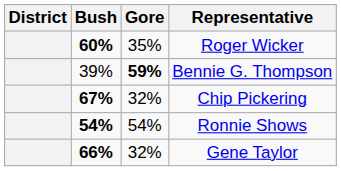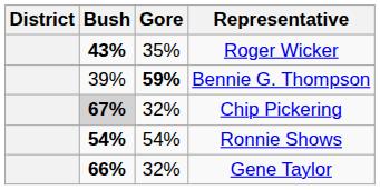 <table class="wikitable sortable">
 <tr>
 <th>District</th>
 <th>Bush</th>
 <th>Gore</th>
 <th class="unsortable">Representative</th>
 </tr>
 <tr align=center>
 <th></th>
-<td><strong>60%</strong></td>
+<td><strong>43%</strong></td>
 <td>35%</td>
 <td><a href='#'>Roger Wicker</a></td>
 </tr>
 <tr align=center>
 <th></th>
 <td>39%</td>
 <td><strong>59%</strong></td>
 <td><a href='#'>Bennie G. Thompson</a></td>
 </tr>
 <tr align=center>
 <th></th>
-<td><strong>67%</strong></td>
+<td style="background: lightgrey;"><strong>67%</strong></td>
 <td>32%</td>
 <td><a href='#'>Chip Pickering</a></td>
 </tr>
 <tr align=center>
 <th></th>
 <td><strong>54%</strong></td>
 <td>54%</td>
 <td><a href='#'>Ronnie Shows</a></td>
 </tr>
 <tr align=center>
 <th></th>
 <td><strong>66%</strong></td>
 <td>32%</td>
 <td><a href='#'>Gene Taylor</a></td>
 </tr>
 </table>
